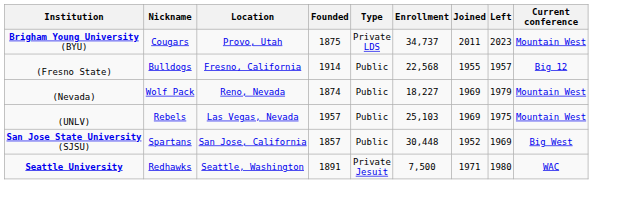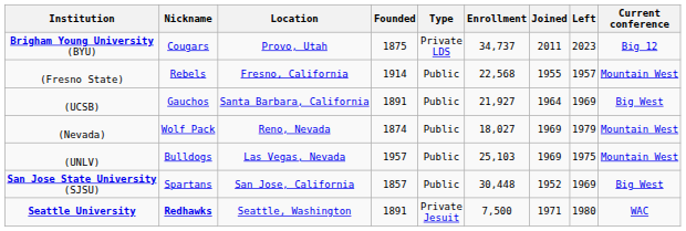 <table class="wikitable sortable" style="text-align: center">
 <tr>
 <th>Institution</th>
 <th>Nickname</th>
 <th>Location</th>
 <th>Founded</th>
 <th>Type</th>
 <th>Enrollment</th>
 <th>Joined</th>
 <th>Left</th>
 <th>Current<br>conference</th>
 </tr>
 <tr>
 <td><strong><a href='#'>Brigham Young University</a></strong><br>(BYU)</td>
 <td><a href='#'>Cougars</a></td>
 <td><a href='#'>Provo, Utah</a></td>
 <td>1875</td>
 <td>Private<br><a href='#'>LDS</a></td>
 <td>34,737</td>
 <td>2011</td>
 <td>2023</td>
-<td><a href='#'>Mountain West</a></td>
+<td><a href='#'>Big 12</a></td>
 </tr>
 <tr>
 <td><strong></strong><br>(Fresno State)</td>
-<td><a href='#'>Bulldogs</a></td>
+<td><a href='#'>Rebels</a></td>
 <td><a href='#'>Fresno, California</a></td>
 <td>1914</td>
 <td>Public</td>
 <td>22,568</td>
 <td>1955</td>
 <td>1957</td>
-<td><a href='#'>Big 12</a></td>
+<td><a href='#'>Mountain West</a></td>
+</tr>
+<tr>
+<td><br>(UCSB)</td>
+<td><a href='#'>Gauchos</a></td>
+<td><a href='#'>Santa Barbara, California</a></td>
+<td>1891</td>
+<td>Public</td>
+<td>21,927</td>
+<td>1964</td>
+<td>1969</td>
+<td><a href='#'>Big West</a></td>
 </tr>
 <tr>
 <td><br>(Nevada)</td>
 <td><a href='#'>Wolf Pack</a></td>
 <td><a href='#'>Reno, Nevada</a></td>
 <td>1874</td>
 <td>Public</td>
-<td>18,227</td>
+<td>18,027</td>
 <td>1969</td>
 <td>1979</td>
 <td><a href='#'>Mountain West</a></td>
 </tr>
 <tr>
 <td><br>(UNLV)</td>
-<td><a href='#'>Rebels</a></td>
+<td><a href='#'>Bulldogs</a></td>
 <td><a href='#'>Las Vegas, Nevada</a></td>
 <td>1957</td>
 <td>Public</td>
 <td>25,103</td>
 <td>1969</td>
 <td>1975</td>
 <td><a href='#'>Mountain West</a></td>
 </tr>
 <tr>
 <td><strong><a href='#'>San Jose State University</a></strong><br>(SJSU)</td>
 <td><a href='#'>Spartans</a></td>
 <td><a href='#'>San Jose, California</a></td>
 <td>1857</td>
 <td>Public</td>
 <td>30,448</td>
 <td>1952</td>
 <td>1969</td>
 <td><a href='#'>Big West</a></td>
 </tr>
 <tr>
 <td><strong><a href='#'>Seattle University</a></strong></td>
-<td><a href='#'>Redhawks</a></td>
+<td><strong><a href='#'>Redhawks</a></strong></td>
 <td><a href='#'>Seattle, Washington</a></td>
 <td>1891</td>
 <td>Private<br><a href='#'>Jesuit</a></td>
 <td>7,500</td>
 <td>1971</td>
 <td>1980</td>
 <td><a href='#'>WAC</a></td>
 </tr>
 </table>
